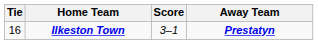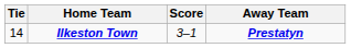 <table class="wikitable" style="text-align:center;">
 <tr>
 <th width=20>Tie</th>
 <th width=175>Home Team</th>
 <th width=20>Score</th>
 <th width=175>Away Team</th>
 </tr>
 <tr>
-<td>16</td>
+<td>14</td>
 <td><strong><em><a href='#'>Ilkeston Town</a></em></strong></td>
 <td><em>3–1</em></td>
 <td><strong><em><a href='#'>Prestatyn</a></em></strong></td>
 </tr>
 </table>
